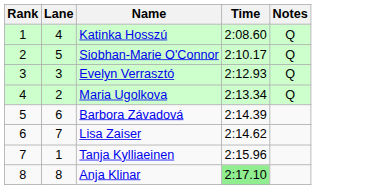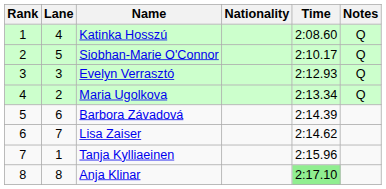 <table class="wikitable sortable" style="text-align:center">
 <tr>
 <th>Rank</th>
 <th>Lane</th>
 <th>Name</th>
+<th>Nationality</th>
 <th>Time</th>
 <th>Notes</th>
 </tr>
 <tr bgcolor=ccffcc>
 <td>1</td>
 <td>4</td>
 <td align=left><a href='#'>Katinka Hosszú</a></td>
+<td align=left></td>
 <td>2:08.60</td>
 <td>Q</td>
 </tr>
 <tr bgcolor=ccffcc>
 <td>2</td>
 <td>5</td>
 <td align=left><a href='#'>Siobhan-Marie O'Connor</a></td>
+<td align=left></td>
 <td>2:10.17</td>
 <td>Q</td>
 </tr>
 <tr bgcolor=ccffcc>
 <td>3</td>
 <td>3</td>
 <td align=left><a href='#'>Evelyn Verrasztó</a></td>
+<td align=left></td>
 <td>2:12.93</td>
 <td>Q</td>
 </tr>
 <tr bgcolor=ccffcc>
 <td>4</td>
 <td>2</td>
 <td align=left><a href='#'>Maria Ugolkova</a></td>
+<td align=left></td>
 <td>2:13.34</td>
 <td>Q</td>
 </tr>
 <tr>
 <td>5</td>
 <td>6</td>
 <td align=left><a href='#'>Barbora Závadová</a></td>
+<td align=left></td>
 <td>2:14.39</td>
 <td></td>
 </tr>
 <tr>
 <td>6</td>
 <td>7</td>
 <td align=left><a href='#'>Lisa Zaiser</a></td>
+<td align=left></td>
 <td>2:14.62</td>
 <td></td>
 </tr>
 <tr>
 <td>7</td>
 <td>1</td>
 <td align=left><a href='#'>Tanja Kylliaeinen</a></td>
+<td align=left></td>
 <td>2:15.96</td>
 <td></td>
 </tr>
 <tr>
 <td>8</td>
 <td>8</td>
 <td align=left><a href='#'>Anja Klinar</a></td>
+<td align=left></td>
 <td style="background: lightgreen;">2:17.10</td>
 <td></td>
 </tr>
 </table>
